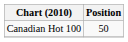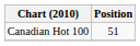 <table class="wikitable sortable" border="1">
 <tr>
 <th scope="col">Chart (2010)</th>
 <th scope="col">Position</th>
 </tr>
 <tr>
 <td>Canadian Hot 100</td>
-<td style="text-align:center;">50</td>
+<td style="text-align:center;">51</td>
 </tr>
 <tr>
 </tr>
 </table>
